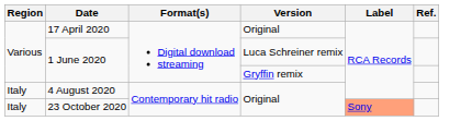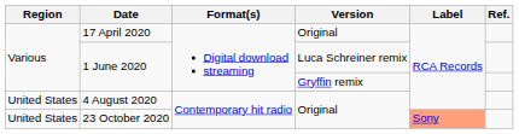 <table class="wikitable">
 <tr>
 <th>Region</th>
 <th>Date</th>
 <th>Format(s)</th>
 <th>Version</th>
 <th>Label</th>
 <th><abbr>Ref.</abbr></th>
 </tr>
 <tr>
 <td rowspan="3">Various</td>
 <td>17 April 2020</td>
 <td rowspan="3"><br><ul><li><a href='#'>Digital download</a></li><li><a href='#'>streaming</a></li></ul></td>
 <td>Original</td>
 <td rowspan="4"><a href='#'>RCA Records</a></td>
 <td></td>
 </tr>
 <tr>
 <td rowspan="2">1 June 2020</td>
 <td>Luca Schreiner remix</td>
 <td></td>
 </tr>
 <tr>
 <td><a href='#'>Gryffin</a> remix</td>
 <td></td>
 </tr>
 <tr>
-<td>Italy</td>
+<td>United States</td>
 <td>4 August 2020</td>
 <td rowspan="2"><a href='#'>Contemporary hit radio</a></td>
 <td rowspan="2">Original</td>
 <td></td>
 </tr>
 <tr>
-<td>Italy</td>
+<td>United States</td>
 <td>23 October 2020</td>
 <td style="background: lightsalmon;"><a href='#'>Sony</a></td>
 <td></td>
 </tr>
 </table>
